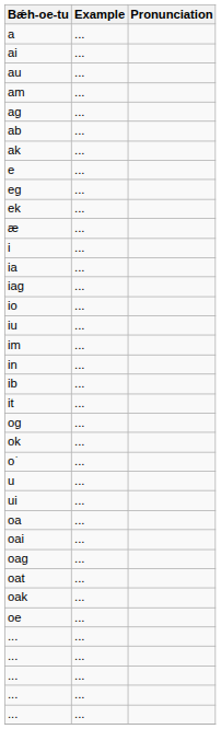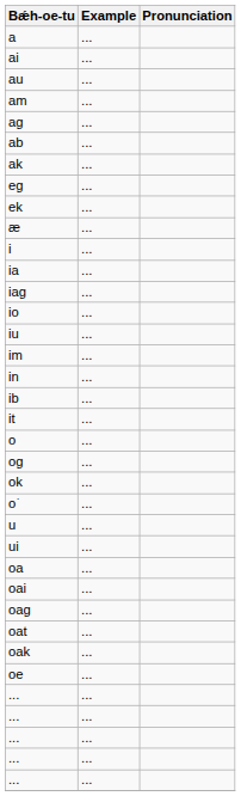 <table class="wikitable">
 <tr>
 <th>Bǽh-oe-tu</th>
 <th>Example</th>
 <th>Pronunciation</th>
 </tr>
 <tr>
 <td>a</td>
 <td>...</td>
 <td></td>
 </tr>
 <tr>
 <td>ai</td>
 <td>...</td>
 <td></td>
 </tr>
 <tr>
 <td>au</td>
 <td>...</td>
 <td></td>
 </tr>
 <tr>
 <td>am</td>
 <td>...</td>
 <td></td>
 </tr>
 <tr>
 <td>ag</td>
 <td>...</td>
 <td></td>
 </tr>
 <tr>
 <td>ab</td>
 <td>...</td>
 <td></td>
 </tr>
 <tr>
 <td>ak</td>
-<td>...</td>
-<td></td>
-</tr>
-<tr>
-<td>e</td>
 <td>...</td>
 <td></td>
 </tr>
 <tr>
 <td>eg</td>
 <td>...</td>
 <td></td>
 </tr>
 <tr>
 <td>ek</td>
 <td>...</td>
 <td></td>
 </tr>
 <tr>
 <td>æ</td>
 <td>...</td>
 <td></td>
 </tr>
 <tr>
 <td>i</td>
 <td>...</td>
 <td></td>
 </tr>
 <tr>
 <td>ia</td>
 <td>...</td>
 <td></td>
 </tr>
 <tr>
 <td>iag</td>
 <td>...</td>
 <td></td>
 </tr>
 <tr>
 <td>io</td>
 <td>...</td>
 <td></td>
 </tr>
 <tr>
 <td>iu</td>
 <td>...</td>
 <td></td>
 </tr>
 <tr>
 <td>im</td>
 <td>...</td>
 <td></td>
 </tr>
 <tr>
 <td>in</td>
 <td>...</td>
 <td></td>
 </tr>
 <tr>
 <td>ib</td>
 <td>...</td>
 <td></td>
 </tr>
 <tr>
 <td>it</td>
+<td>...</td>
+<td></td>
+</tr>
+<tr>
+<td>o</td>
 <td>...</td>
 <td></td>
 </tr>
 <tr>
 <td>og</td>
 <td>...</td>
 <td></td>
 </tr>
 <tr>
 <td>ok</td>
 <td>...</td>
 <td></td>
 </tr>
 <tr>
 <td>o͘</td>
 <td>...</td>
 <td></td>
 </tr>
 <tr>
 <td>u</td>
 <td>...</td>
 <td></td>
 </tr>
 <tr>
 <td>ui</td>
 <td>...</td>
 <td></td>
 </tr>
 <tr>
 <td>oa</td>
 <td>...</td>
 <td></td>
 </tr>
 <tr>
 <td>oai</td>
 <td>...</td>
 <td></td>
 </tr>
 <tr>
 <td>oag</td>
 <td>...</td>
 <td></td>
 </tr>
 <tr>
 <td>oat</td>
 <td>...</td>
 <td></td>
 </tr>
 <tr>
 <td>oak</td>
 <td>...</td>
 <td></td>
 </tr>
 <tr>
 <td>oe</td>
 <td>...</td>
 <td></td>
 </tr>
 <tr>
 <td>...</td>
 <td>...</td>
 <td></td>
 </tr>
 <tr>
 <td>...</td>
 <td>...</td>
 <td></td>
 </tr>
 <tr>
 <td>...</td>
 <td>...</td>
 <td></td>
 </tr>
 <tr>
 <td>...</td>
 <td>...</td>
 <td></td>
 </tr>
 <tr>
 <td>...</td>
 <td>...</td>
 <td></td>
 </tr>
 <tr>
 </tr>
 </table>
